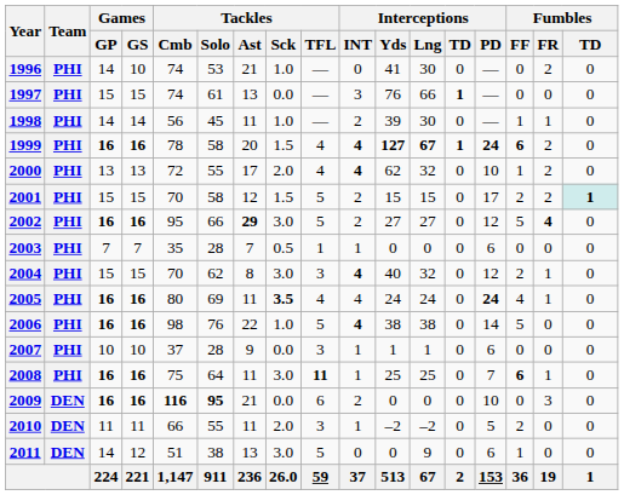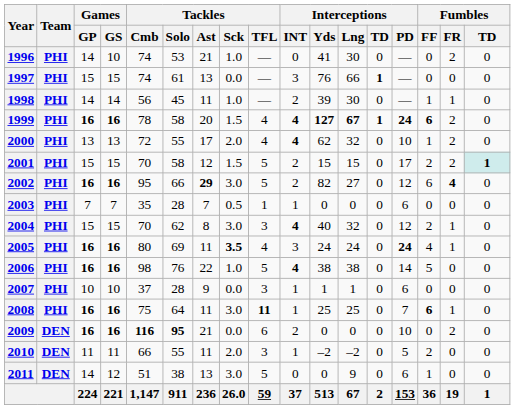 <table class="wikitable" style="text-align:center;">
 <tr>
 <th rowspan="2">Year</th>
 <th rowspan="2">Team</th>
 <th colspan="2">Games</th>
 <th colspan="5">Tackles</th>
 <th colspan="5">Interceptions</th>
 <th colspan="3">Fumbles</th>
 </tr>
 <tr>
 <th>GP</th>
 <th>GS</th>
 <th>Cmb</th>
 <th>Solo</th>
 <th>Ast</th>
 <th>Sck</th>
 <th>TFL</th>
 <th>INT</th>
 <th>Yds</th>
 <th>Lng</th>
 <th>TD</th>
 <th>PD</th>
 <th>FF</th>
 <th>FR</th>
 <th>TD</th>
 </tr>
 <tr>
 <th><a href='#'>1996</a></th>
 <th><a href='#'>PHI</a></th>
 <td>14</td>
 <td>10</td>
 <td>74</td>
 <td>53</td>
 <td>21</td>
 <td>1.0</td>
 <td>—</td>
 <td>0</td>
 <td>41</td>
 <td>30</td>
 <td>0</td>
 <td>—</td>
 <td>0</td>
 <td>2</td>
 <td>0</td>
 </tr>
 <tr>
 <th><a href='#'>1997</a></th>
 <th><a href='#'>PHI</a></th>
 <td>15</td>
 <td>15</td>
 <td>74</td>
 <td>61</td>
 <td>13</td>
 <td>0.0</td>
 <td>—</td>
 <td>3</td>
 <td>76</td>
 <td>66</td>
 <td><strong>1</strong></td>
 <td>—</td>
 <td>0</td>
 <td>0</td>
 <td>0</td>
 </tr>
 <tr>
 <th><a href='#'>1998</a></th>
 <th><a href='#'>PHI</a></th>
 <td>14</td>
 <td>14</td>
 <td>56</td>
 <td>45</td>
 <td>11</td>
 <td>1.0</td>
 <td>—</td>
 <td>2</td>
 <td>39</td>
 <td>30</td>
 <td>0</td>
 <td>—</td>
 <td>1</td>
 <td>1</td>
 <td>0</td>
 </tr>
 <tr>
 <th><a href='#'>1999</a></th>
 <th><a href='#'>PHI</a></th>
 <td><strong>16</strong></td>
 <td><strong>16</strong></td>
 <td>78</td>
 <td>58</td>
 <td>20</td>
 <td>1.5</td>
 <td>4</td>
 <td><strong>4</strong></td>
 <td><strong>127</strong></td>
 <td><strong>67</strong></td>
 <td><strong>1</strong></td>
 <td><strong>24</strong></td>
 <td><strong>6</strong></td>
 <td>2</td>
 <td>0</td>
 </tr>
 <tr>
 <th><a href='#'>2000</a></th>
 <th><a href='#'>PHI</a></th>
 <td>13</td>
 <td>13</td>
 <td>72</td>
 <td>55</td>
 <td>17</td>
 <td>2.0</td>
 <td>4</td>
 <td><strong>4</strong></td>
 <td>62</td>
 <td>32</td>
 <td>0</td>
 <td>10</td>
 <td>1</td>
 <td>2</td>
 <td>0</td>
 </tr>
 <tr>
 <th><a href='#'>2001</a></th>
 <th><a href='#'>PHI</a></th>
 <td>15</td>
 <td>15</td>
 <td>70</td>
 <td>58</td>
 <td>12</td>
 <td>1.5</td>
 <td>5</td>
 <td>2</td>
 <td>15</td>
 <td>15</td>
 <td>0</td>
 <td>17</td>
 <td>2</td>
 <td>2</td>
 <td style="background:#cfecec; width:3em;"><strong>1</strong></td>
 </tr>
 <tr>
 <th><a href='#'>2002</a></th>
 <th><a href='#'>PHI</a></th>
 <td><strong>16</strong></td>
 <td><strong>16</strong></td>
 <td>95</td>
 <td>66</td>
 <td><strong>29</strong></td>
 <td>3.0</td>
 <td>5</td>
 <td>2</td>
-<td>27</td>
+<td>82</td>
 <td>27</td>
 <td>0</td>
 <td>12</td>
-<td>5</td>
+<td>6</td>
 <td><strong>4</strong></td>
 <td>0</td>
 </tr>
 <tr>
 <th><a href='#'>2003</a></th>
 <th><a href='#'>PHI</a></th>
 <td>7</td>
 <td>7</td>
 <td>35</td>
 <td>28</td>
 <td>7</td>
 <td>0.5</td>
 <td>1</td>
 <td>1</td>
 <td>0</td>
 <td>0</td>
 <td>0</td>
 <td>6</td>
 <td>0</td>
 <td>0</td>
 <td>0</td>
 </tr>
 <tr>
 <th><a href='#'>2004</a></th>
 <th><a href='#'>PHI</a></th>
 <td>15</td>
 <td>15</td>
 <td>70</td>
 <td>62</td>
 <td>8</td>
 <td>3.0</td>
 <td>3</td>
 <td><strong>4</strong></td>
 <td>40</td>
 <td>32</td>
 <td>0</td>
 <td>12</td>
 <td>2</td>
 <td>1</td>
 <td>0</td>
 </tr>
 <tr>
 <th><a href='#'>2005</a></th>
 <th><a href='#'>PHI</a></th>
 <td><strong>16</strong></td>
 <td><strong>16</strong></td>
 <td>80</td>
 <td>69</td>
 <td>11</td>
 <td><strong>3.5</strong></td>
 <td>4</td>
-<td>4</td>
+<td>3</td>
 <td>24</td>
 <td>24</td>
 <td>0</td>
 <td><strong>24</strong></td>
 <td>4</td>
 <td>1</td>
 <td>0</td>
 </tr>
 <tr>
 <th><a href='#'>2006</a></th>
 <th><a href='#'>PHI</a></th>
 <td><strong>16</strong></td>
 <td><strong>16</strong></td>
 <td>98</td>
 <td>76</td>
 <td>22</td>
 <td>1.0</td>
 <td>5</td>
 <td><strong>4</strong></td>
 <td>38</td>
 <td>38</td>
 <td>0</td>
 <td>14</td>
 <td>5</td>
 <td>0</td>
 <td>0</td>
 </tr>
 <tr>
 <th><a href='#'>2007</a></th>
 <th><a href='#'>PHI</a></th>
 <td>10</td>
 <td>10</td>
 <td>37</td>
 <td>28</td>
 <td>9</td>
 <td>0.0</td>
 <td>3</td>
 <td>1</td>
 <td>1</td>
 <td>1</td>
 <td>0</td>
 <td>6</td>
 <td>0</td>
 <td>0</td>
 <td>0</td>
 </tr>
 <tr>
 <th><a href='#'>2008</a></th>
 <th><a href='#'>PHI</a></th>
 <td><strong>16</strong></td>
 <td><strong>16</strong></td>
 <td>75</td>
 <td>64</td>
 <td>11</td>
 <td>3.0</td>
 <td><strong>11</strong></td>
 <td>1</td>
 <td>25</td>
 <td>25</td>
 <td>0</td>
 <td>7</td>
 <td><strong>6</strong></td>
 <td>1</td>
 <td>0</td>
 </tr>
 <tr>
 <th><a href='#'>2009</a></th>
 <th><a href='#'>DEN</a></th>
 <td><strong>16</strong></td>
 <td><strong>16</strong></td>
 <td><strong>116</strong></td>
 <td><strong>95</strong></td>
 <td>21</td>
 <td>0.0</td>
 <td>6</td>
 <td>2</td>
 <td>0</td>
 <td>0</td>
 <td>0</td>
 <td>10</td>
 <td>0</td>
-<td>3</td>
+<td>2</td>
 <td>0</td>
 </tr>
 <tr>
 <th><a href='#'>2010</a></th>
 <th><a href='#'>DEN</a></th>
 <td>11</td>
 <td>11</td>
 <td>66</td>
 <td>55</td>
 <td>11</td>
 <td>2.0</td>
 <td>3</td>
 <td>1</td>
 <td>–2</td>
 <td>–2</td>
 <td>0</td>
 <td>5</td>
 <td>2</td>
 <td>0</td>
 <td>0</td>
 </tr>
 <tr>
 <th><a href='#'>2011</a></th>
 <th><a href='#'>DEN</a></th>
 <td>14</td>
 <td>12</td>
 <td>51</td>
 <td>38</td>
 <td>13</td>
 <td>3.0</td>
 <td>5</td>
 <td>0</td>
 <td>0</td>
 <td>9</td>
 <td>0</td>
 <td>6</td>
 <td>1</td>
 <td>0</td>
 <td>0</td>
 </tr>
 <tr>
 <th colspan="2"></th>
 <th>224</th>
 <th>221</th>
 <th>1,147</th>
 <th>911</th>
 <th>236</th>
 <th>26.0</th>
 <th><u>59</u></th>
 <th>37</th>
 <th>513</th>
 <th>67</th>
 <th>2</th>
 <th><u>153</u></th>
 <th>36</th>
 <th>19</th>
 <th>1</th>
 </tr>
 </table>
